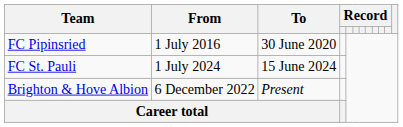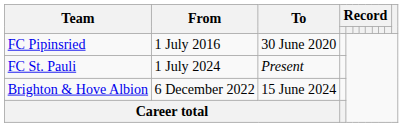 <table class="wikitable" style="text-align: center">
 <tr>
 <th rowspan="2">Team</th>
 <th rowspan="2">From</th>
 <th rowspan="2">To</th>
 <th colspan="8">Record</th>
 <th rowspan="2"></th>
 </tr>
 <tr>
 <th></th>
 <th></th>
 <th></th>
 <th></th>
 <th></th>
 <th></th>
 <th></th>
 <th></th>
 </tr>
 <tr>
 <td align="left"> <a href='#'>FC Pipinsried</a></td>
 <td align=left>1 July 2016</td>
 <td align=left>30 June 2020<br></td>
 <td></td>
 </tr>
 <tr>
 <td align="left"> <a href='#'>FC St. Pauli</a></td>
 <td align=left>1 July 2024</td>
-<td align=left>15 June 2024<br></td>
+<td align=left><em>Present</em><br></td>
 <td></td>
 </tr>
 <tr>
 <td align=left> <a href='#'>Brighton & Hove Albion</a></td>
 <td align=left>6 December 2022</td>
-<td align=left><em>Present</em><br></td>
+<td align=left>15 June 2024<br></td>
 <td></td>
 </tr>
 <tr>
 <th colspan="3"><strong>Career total</strong><br></th>
 <th></th>
 </tr>
 </table>
